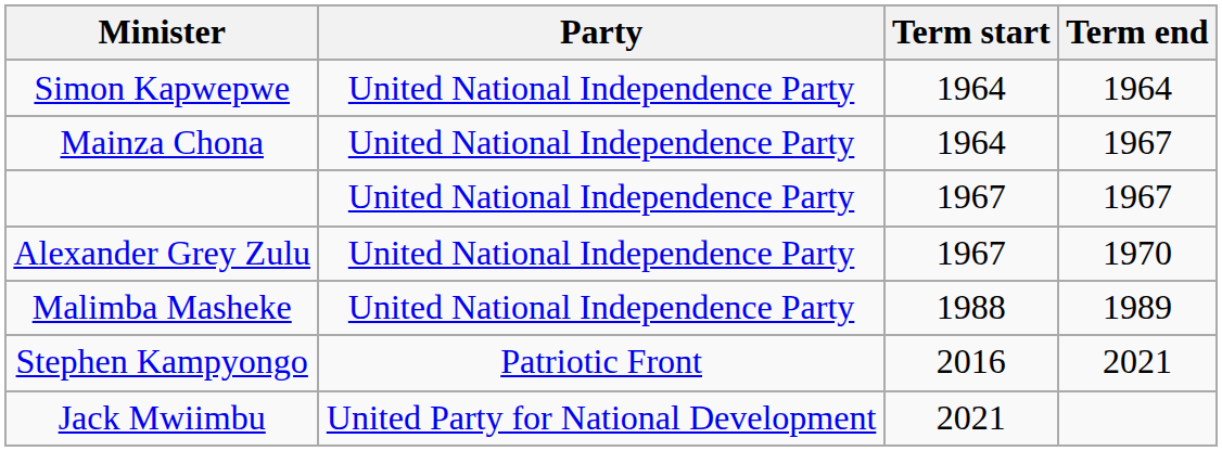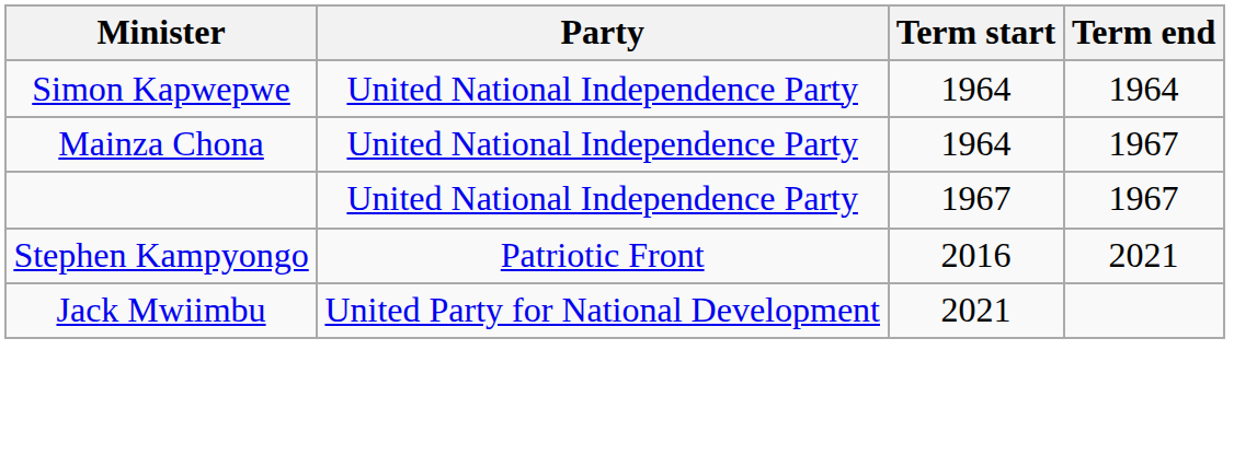 <table class=wikitable style=text-align:center>
 <tr>
 <th>Minister</th>
 <th>Party</th>
 <th>Term start</th>
 <th>Term end</th>
 </tr>
 <tr>
 <td><a href='#'>Simon Kapwepwe</a></td>
 <td><a href='#'>United National Independence Party</a></td>
 <td>1964</td>
 <td>1964</td>
 </tr>
 <tr>
 <td><a href='#'>Mainza Chona</a></td>
 <td><a href='#'>United National Independence Party</a></td>
 <td>1964</td>
 <td>1967</td>
 </tr>
 <tr>
 <td></td>
 <td><a href='#'>United National Independence Party</a></td>
 <td>1967</td>
 <td>1967</td>
 </tr>
 <tr>
-<td><a href='#'>Alexander Grey Zulu</a></td>
-<td><a href='#'>United National Independence Party</a></td>
-<td>1967</td>
-<td>1970</td>
-</tr>
-<tr>
-<td><a href='#'>Malimba Masheke</a></td>
-<td><a href='#'>United National Independence Party</a></td>
-<td>1988</td>
-<td>1989</td>
-</tr>
-<tr>
 <td><a href='#'>Stephen Kampyongo </a></td>
 <td><a href='#'>Patriotic Front</a></td>
 <td>2016</td>
 <td>2021</td>
 </tr>
 <tr>
 <td><a href='#'>Jack Mwiimbu</a></td>
 <td><a href='#'>United Party for National Development</a></td>
 <td>2021</td>
 <td></td>
 </tr>
 </table>
